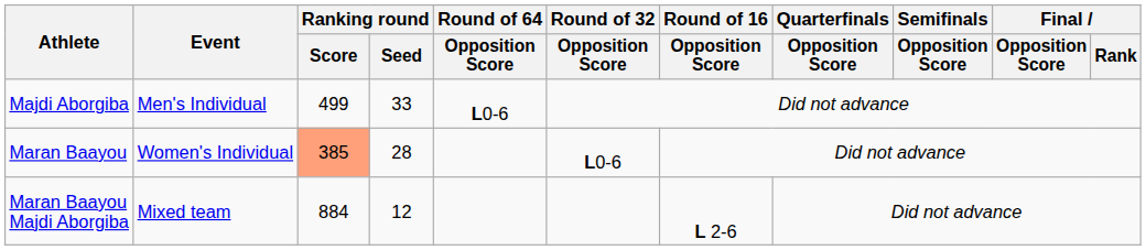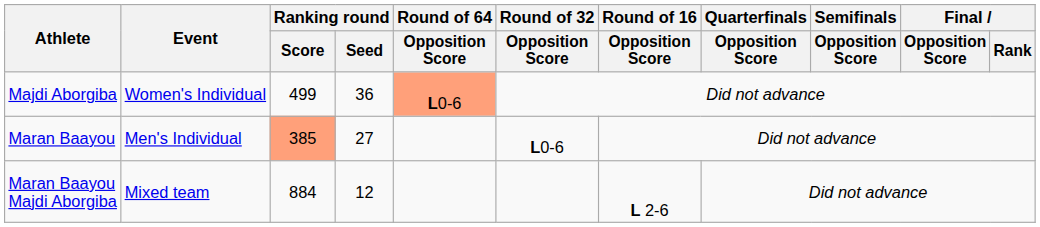 <table class="wikitable" style="font-size:90%">
 <tr>
 <th rowspan=2>Athlete</th>
 <th rowspan=2>Event</th>
 <th colspan=2>Ranking round</th>
 <th>Round of 64</th>
 <th>Round of 32</th>
 <th>Round of 16</th>
 <th>Quarterfinals</th>
 <th>Semifinals</th>
 <th colspan=2>Final / </th>
 </tr>
 <tr style="font-size:95%">
 <th>Score</th>
 <th>Seed</th>
 <th>Opposition<br>Score</th>
 <th>Opposition<br>Score</th>
 <th>Opposition<br>Score</th>
 <th>Opposition<br>Score</th>
 <th>Opposition<br>Score</th>
 <th>Opposition<br>Score</th>
 <th>Rank</th>
 </tr>
 <tr align=center>
 <td align=left><a href='#'>Majdi Aborgiba</a></td>
-<td align=left><a href='#'>Men's Individual</a></td>
+<td align=left><a href='#'>Women's Individual</a></td>
 <td>499</td>
-<td>33</td>
-<td> <br> <strong>L</strong>0-6</td>
+<td>36</td>
+<td style="background: lightsalmon;"> <br> <strong>L</strong>0-6</td>
 <td colspan=6><em>Did not advance</em></td>
 </tr>
 <tr align=center>
 <td align=left><a href='#'>Maran Baayou</a></td>
-<td align=left><a href='#'>Women's Individual</a></td>
+<td align=left><a href='#'>Men's Individual</a></td>
 <td style="background: lightsalmon;">385</td>
-<td>28</td>
+<td>27</td>
 <td></td>
 <td> <br> <strong>L</strong>0-6</td>
 <td colspan=5><em>Did not advance</em></td>
 </tr>
 <tr align=center>
 <td align=left><a href='#'>Maran Baayou</a><br><a href='#'>Majdi Aborgiba</a></td>
 <td align=left><a href='#'>Mixed team</a></td>
 <td>884</td>
 <td>12</td>
 <td></td>
 <td></td>
 <td><br> <br><strong>L</strong> 2-6</td>
 <td colspan=4><em>Did not advance</em></td>
 </tr>
 </table>
